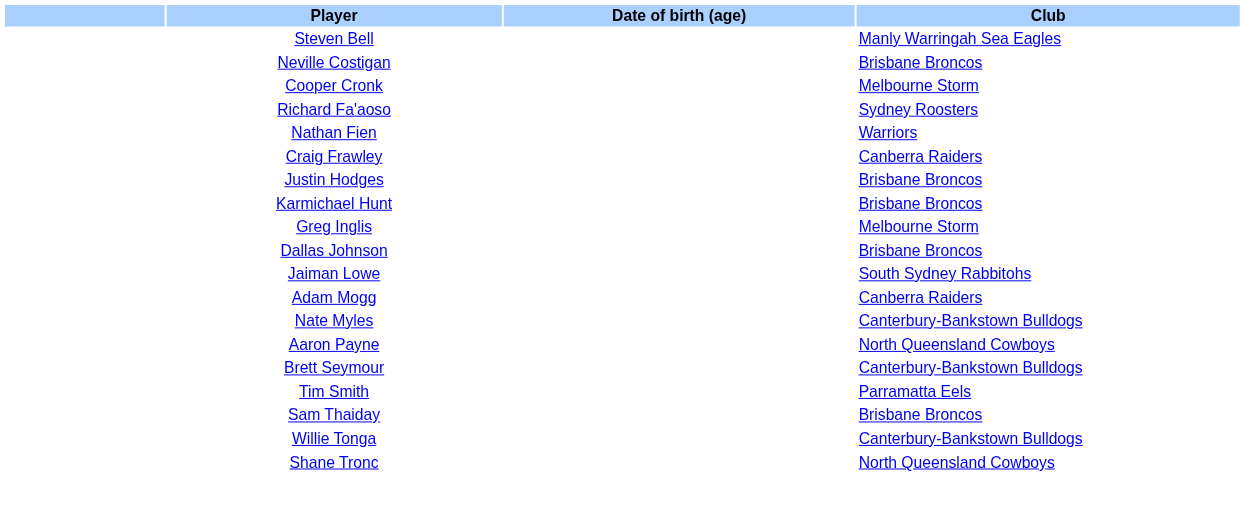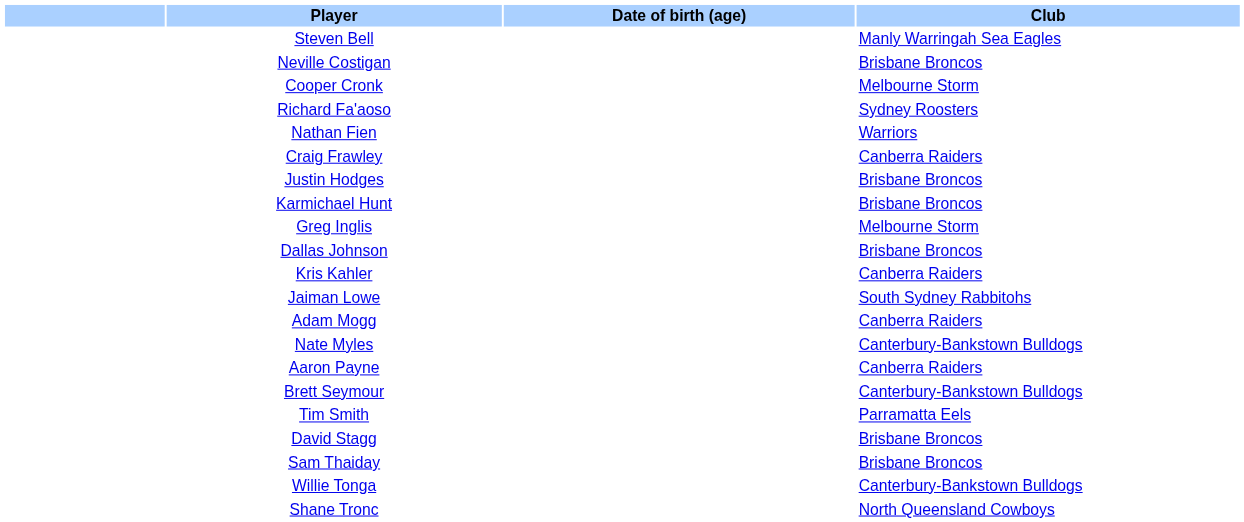 <table class="sortable" border="0" cellspacing="2" cellpadding="2" style="width:100%;">
 <tr style="background:#AAD0FF">
 <th width=10%></th>
 <th width=21%>Player</th>
 <th width=22%>Date of birth (age)</th>
 <th width=24%>Club</th>
 </tr>
 <tr>
 <td style="text-align:center;"></td>
 <td style="text-align:center;"><a href='#'>Steven Bell</a></td>
 <td style="text-align:center;"></td>
 <td> <a href='#'>Manly Warringah Sea Eagles</a></td>
 </tr>
 <tr>
 <td style="text-align:center;"></td>
 <td style="text-align:center;"><a href='#'>Neville Costigan</a></td>
 <td style="text-align:center;"></td>
 <td> <a href='#'>Brisbane Broncos</a></td>
 </tr>
 <tr>
 <td style="text-align:center;"></td>
 <td style="text-align:center;"><a href='#'>Cooper Cronk</a></td>
 <td style="text-align:center;"></td>
 <td> <a href='#'>Melbourne Storm</a></td>
 </tr>
 <tr>
 <td style="text-align:center;"></td>
 <td style="text-align:center;"><a href='#'>Richard Fa'aoso</a></td>
 <td style="text-align:center;"></td>
 <td> <a href='#'>Sydney Roosters</a></td>
 </tr>
 <tr>
 <td style="text-align:center;"></td>
 <td style="text-align:center;"><a href='#'>Nathan Fien</a></td>
 <td style="text-align:center;"></td>
 <td> <a href='#'>Warriors</a></td>
 </tr>
 <tr>
 <td style="text-align:center;"></td>
 <td style="text-align:center;"><a href='#'>Craig Frawley</a></td>
 <td style="text-align:center;"></td>
 <td> <a href='#'>Canberra Raiders</a></td>
 </tr>
 <tr>
 <td style="text-align:center;"></td>
 <td style="text-align:center;"><a href='#'>Justin Hodges</a></td>
 <td style="text-align:center;"></td>
 <td> <a href='#'>Brisbane Broncos</a></td>
 </tr>
 <tr>
 <td style="text-align:center;"></td>
 <td style="text-align:center;"><a href='#'>Karmichael Hunt</a></td>
 <td style="text-align:center;"></td>
 <td> <a href='#'>Brisbane Broncos</a></td>
 </tr>
 <tr>
 <td style="text-align:center;"></td>
 <td style="text-align:center;"><a href='#'>Greg Inglis</a></td>
 <td style="text-align:center;"></td>
 <td> <a href='#'>Melbourne Storm</a></td>
 </tr>
 <tr>
 <td style="text-align:center;"></td>
 <td style="text-align:center;"><a href='#'>Dallas Johnson</a></td>
 <td style="text-align:center;"></td>
 <td> <a href='#'>Brisbane Broncos</a></td>
 </tr>
 <tr>
 <td style="text-align:center;"></td>
+<td style="text-align:center;"><a href='#'>Kris Kahler</a></td>
+<td style="text-align:center;"></td>
+<td> <a href='#'>Canberra Raiders</a></td>
+</tr>
+<tr>
+<td style="text-align:center;"></td>
 <td style="text-align:center;"><a href='#'>Jaiman Lowe</a></td>
 <td style="text-align:center;"></td>
 <td> <a href='#'>South Sydney Rabbitohs</a></td>
 </tr>
 <tr>
 <td style="text-align:center;"></td>
 <td style="text-align:center;"><a href='#'>Adam Mogg</a></td>
 <td style="text-align:center;"></td>
 <td> <a href='#'>Canberra Raiders</a></td>
 </tr>
 <tr>
 <td style="text-align:center;"></td>
 <td style="text-align:center;"><a href='#'>Nate Myles</a></td>
 <td style="text-align:center;"></td>
 <td> <a href='#'>Canterbury-Bankstown Bulldogs</a></td>
 </tr>
 <tr>
 <td style="text-align:center;"></td>
 <td style="text-align:center;"><a href='#'>Aaron Payne</a></td>
 <td style="text-align:center;"></td>
-<td> <a href='#'>North Queensland Cowboys</a></td>
+<td> <a href='#'>Canberra Raiders</a></td>
 </tr>
 <tr>
 <td style="text-align:center;"></td>
 <td style="text-align:center;"><a href='#'>Brett Seymour</a></td>
 <td style="text-align:center;"></td>
 <td> <a href='#'>Canterbury-Bankstown Bulldogs</a></td>
 </tr>
 <tr>
 <td style="text-align:center;"></td>
 <td style="text-align:center;"><a href='#'>Tim Smith</a></td>
 <td style="text-align:center;"></td>
 <td> <a href='#'>Parramatta Eels</a></td>
+</tr>
+<tr>
+<td style="text-align:center;"></td>
+<td style="text-align:center;"><a href='#'>David Stagg</a></td>
+<td style="text-align:center;"></td>
+<td> <a href='#'>Brisbane Broncos</a></td>
 </tr>
 <tr>
 <td style="text-align:center;"></td>
 <td style="text-align:center;"><a href='#'>Sam Thaiday</a></td>
 <td style="text-align:center;"></td>
 <td> <a href='#'>Brisbane Broncos</a></td>
 </tr>
 <tr>
 <td style="text-align:center;"></td>
 <td style="text-align:center;"><a href='#'>Willie Tonga</a></td>
 <td style="text-align:center;"></td>
 <td> <a href='#'>Canterbury-Bankstown Bulldogs</a></td>
 </tr>
 <tr>
 <td style="text-align:center;"></td>
 <td style="text-align:center;"><a href='#'>Shane Tronc</a></td>
 <td style="text-align:center;"></td>
 <td> <a href='#'>North Queensland Cowboys</a></td>
 </tr>
 </table>
